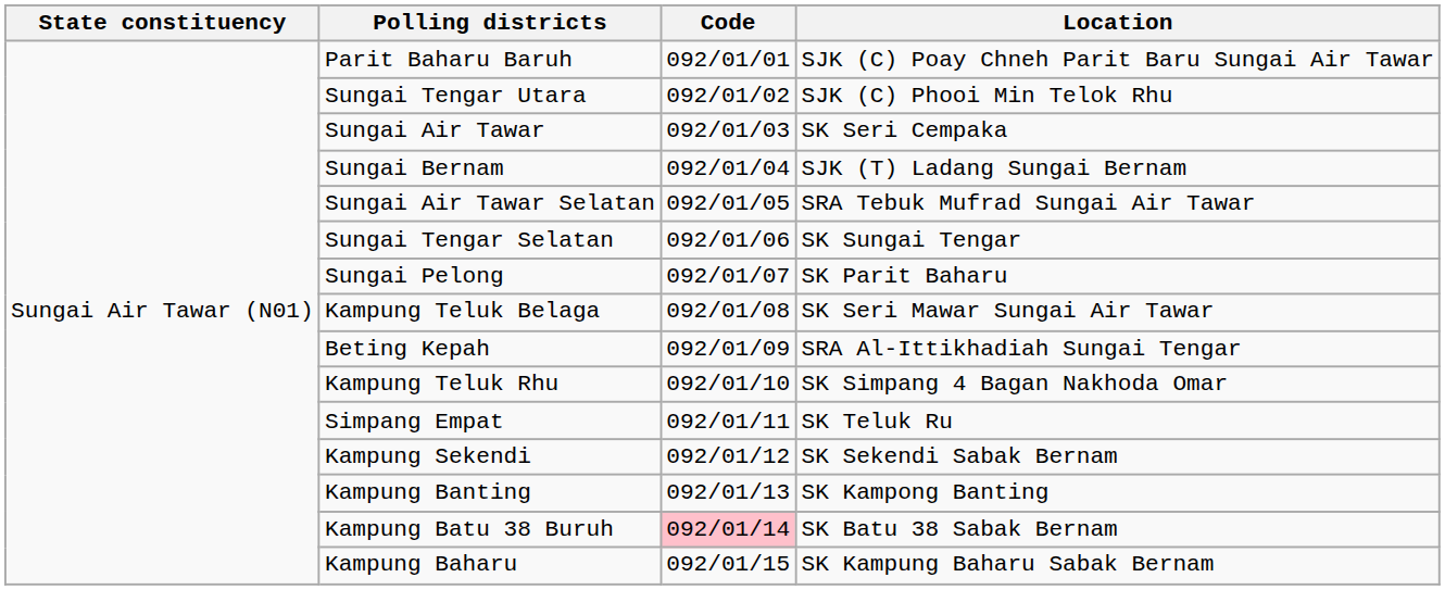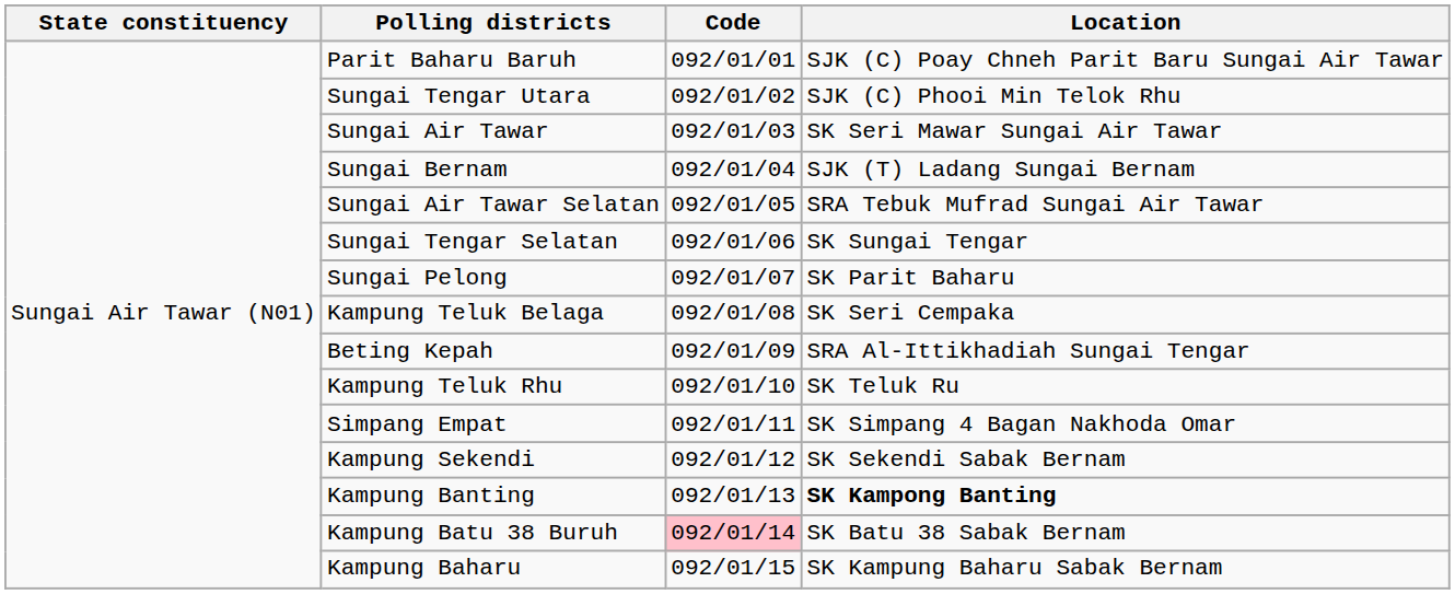 <table class="wikitable sortable mw-collapsible" style="white-space:nowrap;font-size:85%">
 <tr>
 <th>State constituency</th>
 <th>Polling districts</th>
 <th>Code</th>
 <th>Location</th>
 </tr>
 <tr>
 <td rowspan="15">Sungai Air Tawar (N01)</td>
 <td>Parit Baharu Baruh</td>
 <td>092/01/01</td>
 <td>SJK (C) Poay Chneh Parit Baru Sungai Air Tawar</td>
 </tr>
 <tr>
 <td>Sungai Tengar Utara</td>
 <td>092/01/02</td>
 <td>SJK (C) Phooi Min Telok Rhu</td>
 </tr>
 <tr>
 <td>Sungai Air Tawar</td>
 <td>092/01/03</td>
-<td>SK Seri Cempaka</td>
+<td>SK Seri Mawar Sungai Air Tawar</td>
 </tr>
 <tr>
 <td>Sungai Bernam</td>
 <td>092/01/04</td>
 <td>SJK (T) Ladang Sungai Bernam</td>
 </tr>
 <tr>
 <td>Sungai Air Tawar Selatan</td>
 <td>092/01/05</td>
 <td>SRA Tebuk Mufrad Sungai Air Tawar</td>
 </tr>
 <tr>
 <td>Sungai Tengar Selatan</td>
 <td>092/01/06</td>
 <td>SK Sungai Tengar</td>
 </tr>
 <tr>
 <td>Sungai Pelong</td>
 <td>092/01/07</td>
 <td>SK Parit Baharu</td>
 </tr>
 <tr>
 <td>Kampung Teluk Belaga</td>
 <td>092/01/08</td>
-<td>SK Seri Mawar Sungai Air Tawar</td>
+<td>SK Seri Cempaka</td>
 </tr>
 <tr>
 <td>Beting Kepah</td>
 <td>092/01/09</td>
 <td>SRA Al-Ittikhadiah Sungai Tengar</td>
 </tr>
 <tr>
 <td>Kampung Teluk Rhu</td>
 <td>092/01/10</td>
-<td>SK Simpang 4 Bagan Nakhoda Omar</td>
+<td>SK Teluk Ru</td>
 </tr>
 <tr>
 <td>Simpang Empat</td>
 <td>092/01/11</td>
-<td>SK Teluk Ru</td>
+<td>SK Simpang 4 Bagan Nakhoda Omar</td>
 </tr>
 <tr>
 <td>Kampung Sekendi</td>
 <td>092/01/12</td>
 <td>SK Sekendi Sabak Bernam</td>
 </tr>
 <tr>
 <td>Kampung Banting</td>
 <td>092/01/13</td>
-<td>SK Kampong Banting</td>
+<td><strong>SK Kampong Banting</strong></td>
 </tr>
 <tr>
 <td>Kampung Batu 38 Buruh</td>
 <td style="background: pink;">092/01/14</td>
 <td>SK Batu 38 Sabak Bernam</td>
 </tr>
 <tr>
 <td>Kampung Baharu</td>
 <td>092/01/15</td>
 <td>SK Kampung Baharu Sabak Bernam</td>
 </tr>
 </table>
